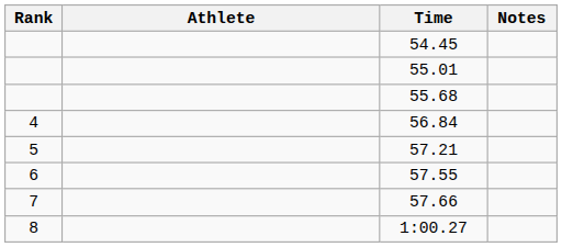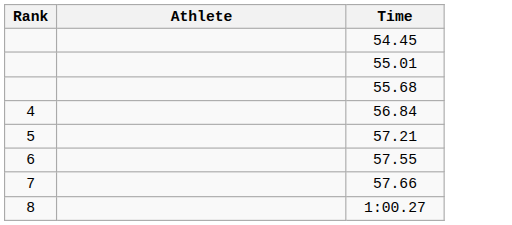 <table class="wikitable" style="text-align:center">
 <tr>
 <th width=40>Rank</th>
 <th width=250>Athlete</th>
 <th width=80>Time</th>
-<th width=50>Notes</th>
 </tr>
 <tr>
 <td></td>
 <td align=left></td>
 <td>54.45</td>
-<td></td>
 </tr>
 <tr>
 <td></td>
 <td align=left></td>
 <td>55.01</td>
-<td></td>
 </tr>
 <tr>
 <td></td>
 <td align=left></td>
 <td>55.68</td>
-<td></td>
 </tr>
 <tr>
 <td>4</td>
 <td align=left></td>
 <td>56.84</td>
-<td></td>
 </tr>
 <tr>
 <td>5</td>
 <td align=left></td>
 <td>57.21</td>
-<td></td>
 </tr>
 <tr>
 <td>6</td>
 <td align=left></td>
 <td>57.55</td>
-<td></td>
 </tr>
 <tr>
 <td>7</td>
 <td align=left></td>
 <td>57.66</td>
-<td></td>
 </tr>
 <tr>
 <td>8</td>
 <td align=left></td>
 <td>1:00.27</td>
-<td></td>
 </tr>
 </table>
